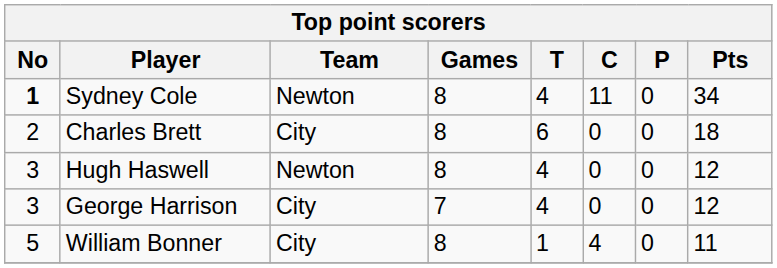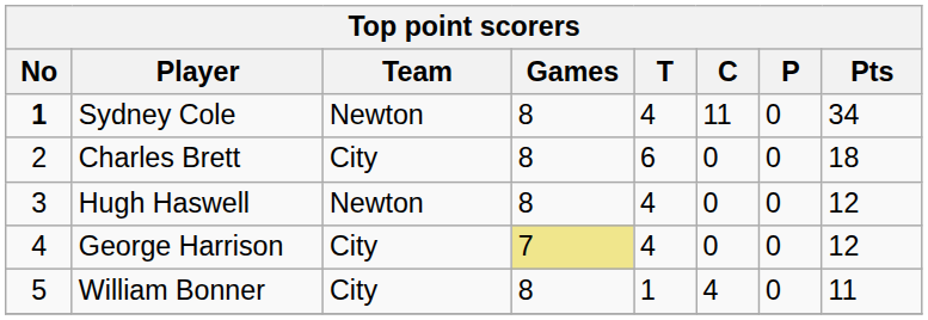 <table class="wikitable collapsible sortable" style="text-align:left; font-size:100%; width:60%;">
 <tr>
 <th colspan="70%">Top point scorers</th>
 </tr>
 <tr>
 <th style="width:5%;">No</th>
 <th style="width:20%;">Player</th>
 <th style="width:15%;">Team</th>
 <th style="width:5%;">Games</th>
 <th style="width:5%;">T</th>
 <th style="width:5%;">C</th>
 <th style="width:5%;">P</th>
 <th style="width:8%;">Pts<br></th>
 </tr>
 <tr>
 <td style="text-align:center;"><strong>1</strong></td>
 <td>Sydney Cole</td>
 <td>Newton</td>
 <td>8</td>
 <td>4</td>
 <td>11</td>
 <td>0</td>
 <td>34</td>
 </tr>
 <tr>
 <td style="text-align:center;">2</td>
 <td>Charles Brett</td>
 <td>City</td>
 <td>8</td>
 <td>6</td>
 <td>0</td>
 <td>0</td>
 <td>18</td>
 </tr>
 <tr>
 <td style="text-align:center;">3</td>
 <td>Hugh Haswell</td>
 <td>Newton</td>
 <td>8</td>
 <td>4</td>
 <td>0</td>
 <td>0</td>
 <td>12</td>
 </tr>
 <tr>
-<td style="text-align:center;">3</td>
+<td style="text-align:center;">4</td>
 <td>George Harrison</td>
 <td>City</td>
-<td>7</td>
+<td style="background: khaki;">7</td>
 <td>4</td>
 <td>0</td>
 <td>0</td>
 <td>12</td>
 </tr>
 <tr>
 <td style="text-align:center;">5</td>
 <td>William Bonner</td>
 <td>City</td>
 <td>8</td>
 <td>1</td>
 <td>4</td>
 <td>0</td>
 <td>11</td>
 </tr>
 <tr>
 </tr>
 </table>
